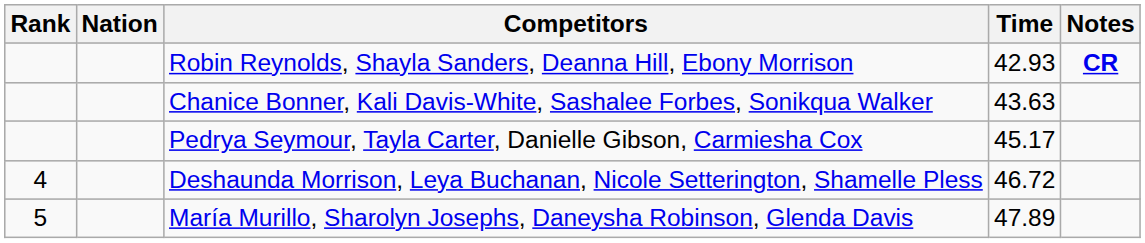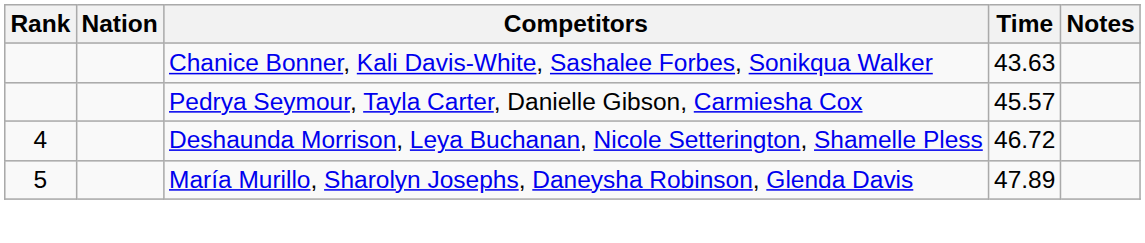 <table class="wikitable sortable" style="text-align:center">
 <tr>
 <th>Rank</th>
 <th>Nation</th>
 <th>Competitors</th>
 <th>Time</th>
 <th>Notes</th>
-</tr>
-<tr>
-<td></td>
-<td align=left></td>
-<td align=left><a href='#'>Robin Reynolds</a>, <a href='#'>Shayla Sanders</a>, <a href='#'>Deanna Hill</a>, <a href='#'>Ebony Morrison</a></td>
-<td>42.93</td>
-<td><strong><a href='#'>CR</a></strong></td>
 </tr>
 <tr>
 <td></td>
 <td align=left></td>
 <td align=left><a href='#'>Chanice Bonner</a>, <a href='#'>Kali Davis-White</a>, <a href='#'>Sashalee Forbes</a>, <a href='#'>Sonikqua Walker</a></td>
 <td>43.63</td>
 <td></td>
 </tr>
 <tr>
 <td></td>
 <td align=left></td>
 <td align=left><a href='#'>Pedrya Seymour</a>, <a href='#'>Tayla Carter</a>, Danielle Gibson, <a href='#'>Carmiesha Cox</a></td>
-<td>45.17</td>
+<td>45.57</td>
 <td></td>
 </tr>
 <tr>
 <td>4</td>
 <td align=left></td>
 <td align=left><a href='#'>Deshaunda Morrison</a>, <a href='#'>Leya Buchanan</a>, <a href='#'>Nicole Setterington</a>, <a href='#'>Shamelle Pless</a></td>
 <td>46.72</td>
 <td></td>
 </tr>
 <tr>
 <td>5</td>
 <td align=left></td>
 <td align=left><a href='#'>María Murillo</a>, <a href='#'>Sharolyn Josephs</a>, <a href='#'>Daneysha Robinson</a>, <a href='#'>Glenda Davis</a></td>
 <td>47.89</td>
 <td></td>
 </tr>
 </table>
